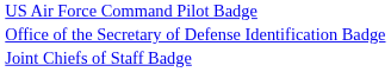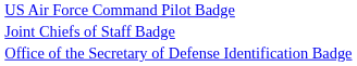 <table>
 <tr>
 <td></td>
 <td><a href='#'>US Air Force Command Pilot Badge</a></td>
 </tr>
 <tr>
 <td></td>
-<td><a href='#'>Office of the Secretary of Defense Identification Badge</a></td>
+<td><a href='#'>Joint Chiefs of Staff Badge</a></td>
 </tr>
 <tr>
 <td></td>
-<td><a href='#'>Joint Chiefs of Staff Badge</a></td>
+<td><a href='#'>Office of the Secretary of Defense Identification Badge</a></td>
 </tr>
 <tr>
 </tr>
 </table>
